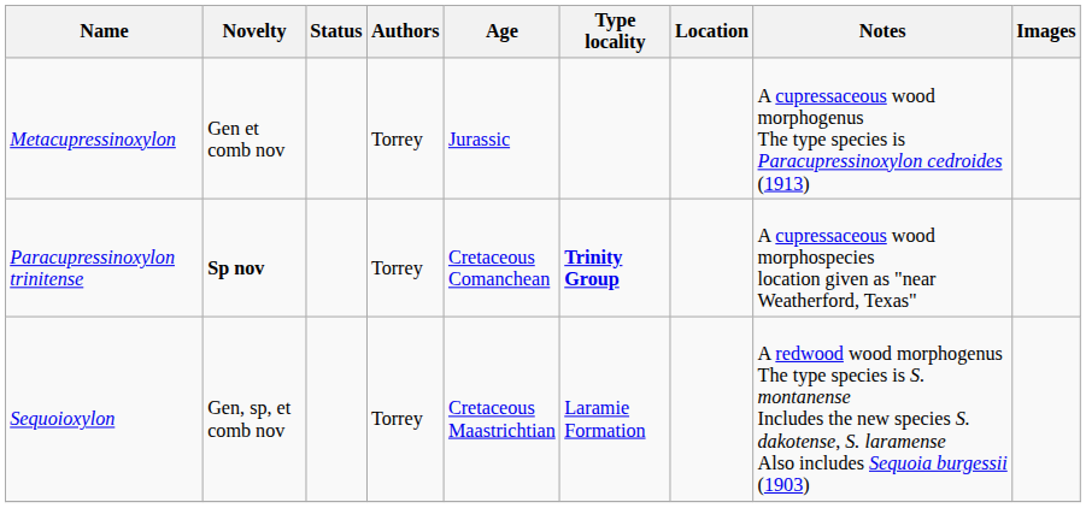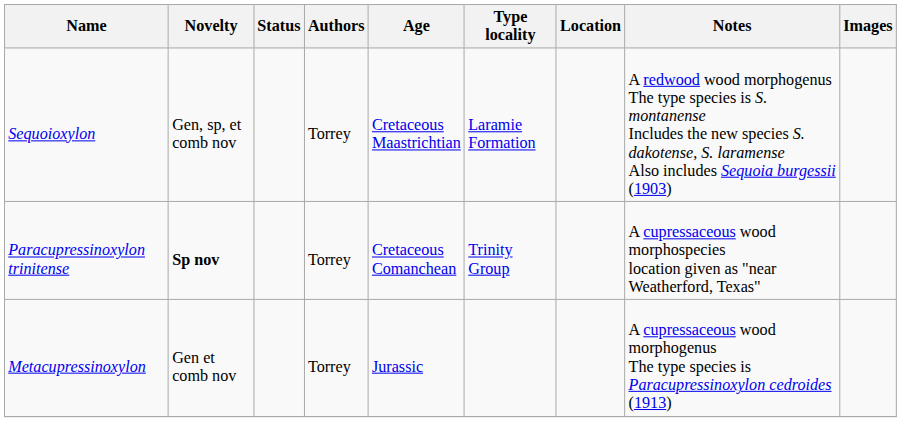 <table class="wikitable sortable" align="center" width="100%">
 <tr>
 <th>Name</th>
 <th>Novelty</th>
 <th>Status</th>
 <th>Authors</th>
 <th>Age</th>
 <th>Type locality</th>
 <th>Location</th>
 <th>Notes</th>
 <th>Images</th>
 </tr>
 <tr>
+<td><br><em><a href='#'>Sequoioxylon</a></em></td>
+<td><br>Gen, sp, et comb nov</td>
+<td></td>
+<td><br>Torrey</td>
+<td><br><a href='#'>Cretaceous</a><br><a href='#'>Maastrichtian</a></td>
+<td><br><a href='#'>Laramie Formation</a></td>
+<td><br><br></td>
+<td><br>A <a href='#'>redwood</a> wood morphogenus<br> The type species is <em>S. montanense</em><br> Includes the new species <em>S. dakotense</em>, <em>S. laramense</em><br> Also includes <em><a href='#'>Sequoia burgessii</a></em> (<a href='#'>1903</a>)</td>
+<td><br></td>
+</tr>
+<tr>
+<td><br><em><a href='#'>Paracupressinoxylon trinitense</a></em></td>
+<td><strong><br>Sp nov</strong></td>
+<td></td>
+<td><br>Torrey</td>
+<td><br><a href='#'>Cretaceous</a><br><a href='#'>Comanchean</a></td>
+<td><br><a href='#'>Trinity Group</a></td>
+<td><br><br></td>
+<td><br>A <a href='#'>cupressaceous</a> wood morphospecies<br> location given as "near Weatherford, Texas"</td>
+<td><br></td>
+</tr>
+<tr>
 <td><br><em><a href='#'>Metacupressinoxylon</a></em></td>
 <td><br>Gen et comb nov</td>
 <td></td>
 <td><br>Torrey</td>
 <td><br><a href='#'>Jurassic</a></td>
 <td></td>
 <td><br><br></td>
 <td><br>A <a href='#'>cupressaceous</a> wood morphogenus<br>The type species is <em><a href='#'>Paracupressinoxylon cedroides</a></em> (<a href='#'>1913</a>)</td>
 <td></td>
 </tr>
 <tr>
-<td><br><em><a href='#'>Paracupressinoxylon trinitense</a></em></td>
-<td><strong><br>Sp nov</strong></td>
-<td></td>
-<td><br>Torrey</td>
-<td><br><a href='#'>Cretaceous</a><br><a href='#'>Comanchean</a></td>
-<td><strong><br><a href='#'>Trinity Group</a></strong></td>
-<td><br><br></td>
-<td><br>A <a href='#'>cupressaceous</a> wood morphospecies<br> location given as "near Weatherford, Texas"</td>
-<td><br></td>
-</tr>
-<tr>
-<td><br><em><a href='#'>Sequoioxylon</a></em></td>
-<td><br>Gen, sp, et comb nov</td>
-<td></td>
-<td><br>Torrey</td>
-<td><br><a href='#'>Cretaceous</a><br><a href='#'>Maastrichtian</a></td>
-<td><br><a href='#'>Laramie Formation</a></td>
-<td><br><br></td>
-<td><br>A <a href='#'>redwood</a> wood morphogenus<br> The type species is <em>S. montanense</em><br> Includes the new species <em>S. dakotense</em>, <em>S. laramense</em><br> Also includes <em><a href='#'>Sequoia burgessii</a></em> (<a href='#'>1903</a>)</td>
-<td><br></td>
-</tr>
-<tr>
 </tr>
 </table>
